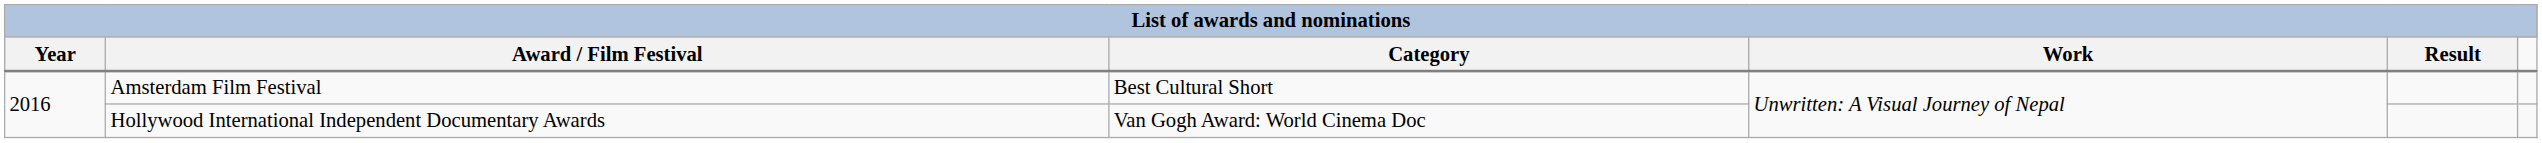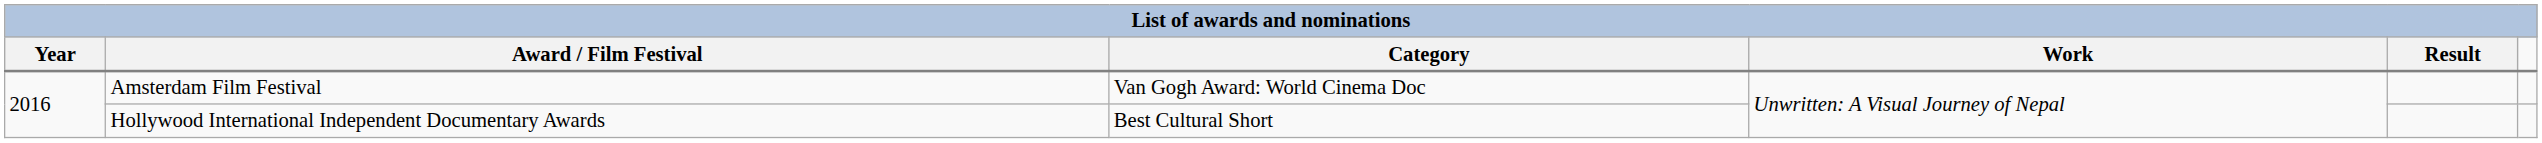 <table class="wikitable sortable" width="99%">
 <tr style="background:#ccc; vertical-align:bottom;">
 <th colspan="6" style="background: LightSteelBlue;">List of awards and nominations</th>
 </tr>
 <tr style="background:#ccc; text-align:center;">
 <th>Year</th>
 <th>Award / Film Festival</th>
 <th>Category</th>
 <th>Work</th>
 <th>Result</th>
 </tr>
 <tr style="border-top:2px solid gray;">
 <td rowspan="2">2016</td>
 <td rowspan="1">Amsterdam Film Festival</td>
-<td>Best Cultural Short</td>
+<td>Van Gogh Award: World Cinema Doc</td>
 <td rowspan="2"><em>Unwritten: A Visual Journey of Nepal</em></td>
 <td></td>
 <td></td>
 </tr>
 <tr>
 <td>Hollywood International Independent Documentary Awards</td>
-<td>Van Gogh Award: World Cinema Doc</td>
+<td>Best Cultural Short</td>
 <td></td>
 </tr>
 </table>
